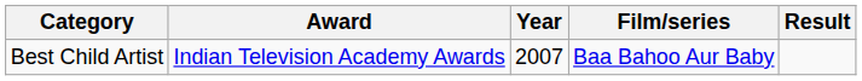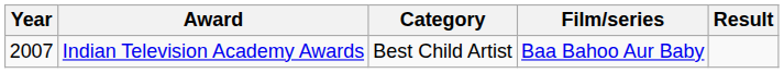 <table class="wikitable">
 <tr>
+<th>Year</th>
+<th>Award</th>
 <th>Category</th>
-<th>Award</th>
-<th>Year</th>
 <th>Film/series</th>
 <th>Result</th>
 </tr>
 <tr>
+<td>2007</td>
+<td><a href='#'>Indian Television Academy Awards</a></td>
 <td>Best Child Artist</td>
-<td><a href='#'>Indian Television Academy Awards</a></td>
-<td>2007</td>
 <td><a href='#'>Baa Bahoo Aur Baby</a></td>
 <td></td>
 </tr>
 </table>
